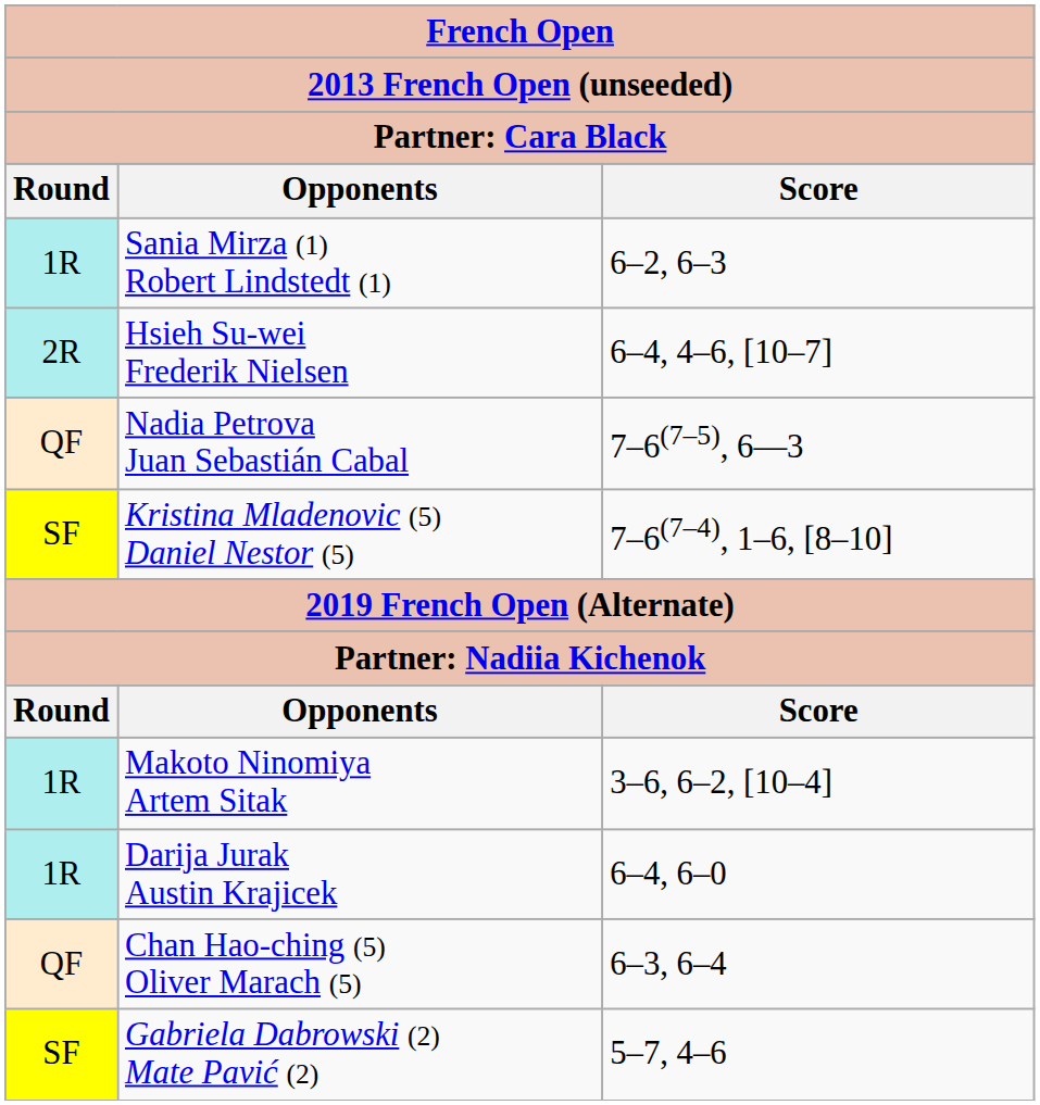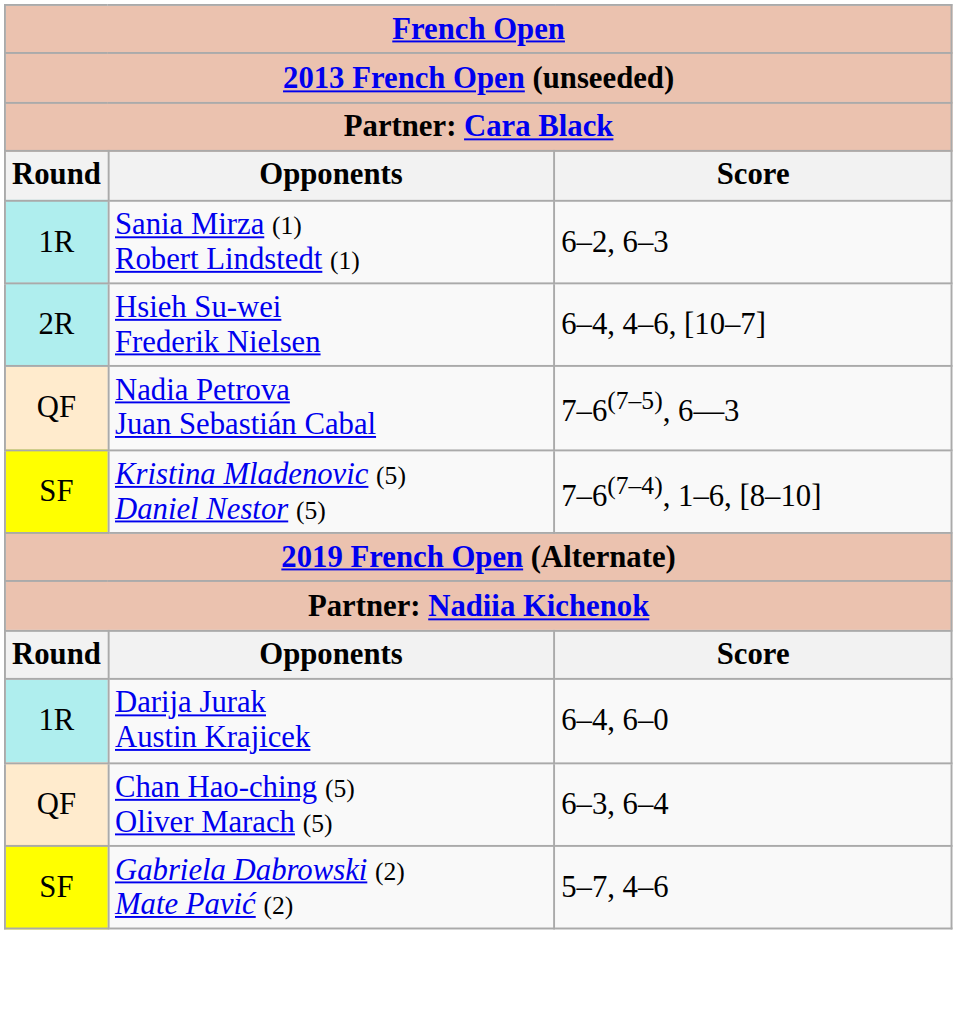 <table class="wikitable">
 <tr>
 <th colspan=3 style="background:#ebc2af;"><a href='#'>French Open</a></th>
 </tr>
 <tr>
 <th colspan=3 style="background:#ebc2af;"><a href='#'>2013 French Open</a> (unseeded)</th>
 </tr>
 <tr>
 <th colspan=3 style="background:#ebc2af;">Partner:  <a href='#'>Cara Black</a></th>
 </tr>
 <tr>
 <th>Round</th>
 <th width=225>Opponents</th>
 <th width=200>Score</th>
 </tr>
 <tr>
 <td style="text-align:center; background:#afeeee;">1R</td>
 <td> <a href='#'>Sania Mirza</a> <small>(1)</small><br> <a href='#'>Robert Lindstedt</a> <small>(1)</small></td>
 <td>6–2, 6–3</td>
 </tr>
 <tr>
 <td style="text-align:center; background:#afeeee;">2R</td>
 <td> <a href='#'>Hsieh Su-wei</a><br> <a href='#'>Frederik Nielsen</a></td>
 <td>6–4, 4–6, [10–7]</td>
 </tr>
 <tr>
 <td style="text-align:center; background:#ffebcd;">QF</td>
 <td> <a href='#'>Nadia Petrova</a><br> <a href='#'>Juan Sebastián Cabal</a></td>
 <td>7–6<sup>(7–5)</sup>, 6—3</td>
 </tr>
 <tr>
 <td style="text-align:center; background:yellow;">SF</td>
 <td> <em><a href='#'>Kristina Mladenovic</a></em> <small>(5)</small><br> <em><a href='#'>Daniel Nestor</a></em> <small>(5)</small></td>
 <td>7–6<sup>(7–4)</sup>, 1–6, [8–10]</td>
 </tr>
 <tr>
 <th colspan=3 style="background:#ebc2af;"><a href='#'>2019 French Open</a> (Alternate)</th>
 </tr>
 <tr>
 <th colspan=3 style="background:#ebc2af;">Partner:  <a href='#'>Nadiia Kichenok</a></th>
 </tr>
 <tr>
 <th>Round</th>
 <th width=225>Opponents</th>
 <th width=200>Score</th>
 </tr>
 <tr>
 <td style="text-align:center; background:#afeeee;">1R</td>
-<td> <a href='#'>Makoto Ninomiya</a><br> <a href='#'>Artem Sitak</a></td>
-<td>3–6, 6–2, [10–4]</td>
-</tr>
-<tr>
-<td style="text-align:center; background:#afeeee;">1R</td>
 <td> <a href='#'>Darija Jurak</a> <br> <a href='#'>Austin Krajicek</a></td>
 <td>6–4, 6–0</td>
 </tr>
 <tr>
 <td style="text-align:center; background:#ffebcd;">QF</td>
 <td> <a href='#'>Chan Hao-ching</a> <small>(5)</small><br> <a href='#'>Oliver Marach</a> <small>(5)</small></td>
 <td>6–3, 6–4</td>
 </tr>
 <tr>
 <td style="text-align:center; background:yellow;">SF</td>
 <td> <em><a href='#'>Gabriela Dabrowski</a></em> <small>(2)</small> <br> <em><a href='#'>Mate Pavić</a></em> <small>(2)</small></td>
 <td>5–7, 4–6</td>
 </tr>
 </table>
